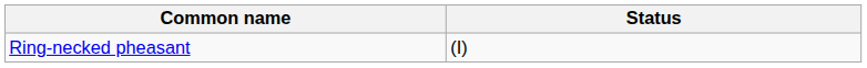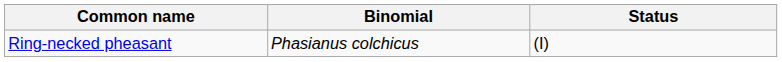 <table width=60% class="wikitable">
 <tr>
 <th width=34%>Common name</th>
+<th width=34%>Binomial</th>
 <th width=32%>Status</th>
 </tr>
 <tr>
 <td><a href='#'>Ring-necked pheasant</a></td>
+<td><em>Phasianus colchicus</em></td>
 <td>(I)</td>
 </tr>
 </table>
